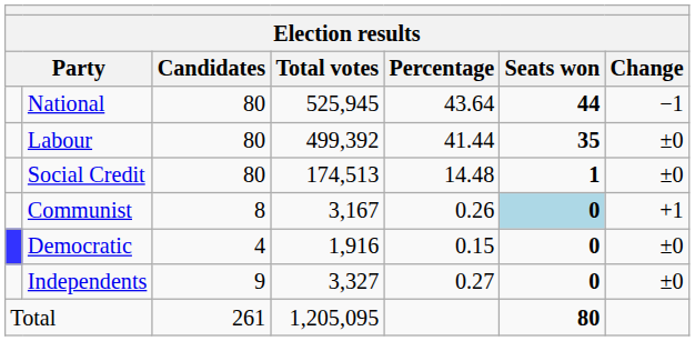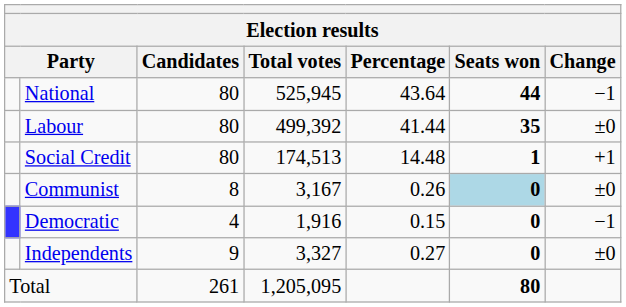 <table class="wikitable" style="text-align:right">
 <tr>
 <th colspan=7></th>
 </tr>
 <tr>
 <th colspan=7>Election results</th>
 </tr>
 <tr>
 <th colspan=2>Party</th>
 <th>Candidates</th>
 <th>Total votes</th>
 <th>Percentage</th>
 <th>Seats won</th>
 <th>Change</th>
 </tr>
 <tr>
 <td width=5 bgcolor=></td>
 <td align=left><a href='#'>National</a></td>
 <td>80</td>
 <td>525,945</td>
 <td>43.64</td>
 <td><strong>44</strong></td>
 <td>−1</td>
 </tr>
 <tr>
 <td bgcolor=></td>
 <td align=left><a href='#'>Labour</a></td>
 <td>80</td>
 <td>499,392</td>
 <td>41.44</td>
 <td><strong>35</strong></td>
 <td>±0</td>
 </tr>
 <tr>
 <td bgcolor=></td>
 <td align=left><a href='#'>Social Credit</a></td>
 <td>80</td>
 <td>174,513</td>
 <td>14.48</td>
 <td><strong>1</strong></td>
-<td>±0</td>
+<td>+1</td>
 </tr>
 <tr>
 <td bgcolor=></td>
 <td align=left><a href='#'>Communist</a></td>
 <td>8</td>
 <td>3,167</td>
 <td>0.26</td>
 <td style="background: lightblue;"><strong>0</strong></td>
-<td>+1</td>
+<td>±0</td>
 </tr>
 <tr>
 <td bgcolor=#3333FF></td>
 <td align=left><a href='#'>Democratic</a></td>
 <td>4</td>
 <td>1,916</td>
 <td>0.15</td>
 <td><strong>0</strong></td>
-<td>±0</td>
+<td>−1</td>
 </tr>
 <tr>
 <td bgcolor=></td>
 <td align=left><a href='#'>Independents</a></td>
 <td>9</td>
 <td>3,327</td>
 <td>0.27</td>
 <td><strong>0</strong></td>
 <td>±0</td>
 </tr>
 <tr bgcolor=>
 <td colspan=2 align=left>Total</td>
 <td>261</td>
 <td>1,205,095</td>
 <td></td>
 <td><strong>80</strong></td>
 <td></td>
 </tr>
 </table>
